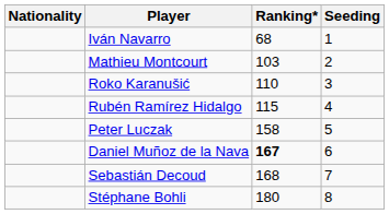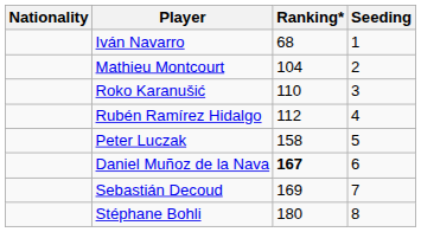 <table class="wikitable" border="1">
 <tr>
 <th>Nationality</th>
 <th>Player</th>
 <th>Ranking*</th>
 <th>Seeding</th>
 </tr>
 <tr>
 <td></td>
 <td><a href='#'>Iván Navarro</a></td>
 <td>68</td>
 <td>1</td>
 </tr>
 <tr>
 <td></td>
 <td><a href='#'>Mathieu Montcourt</a></td>
-<td>103</td>
+<td>104</td>
 <td>2</td>
 </tr>
 <tr>
 <td></td>
 <td><a href='#'>Roko Karanušić</a></td>
 <td>110</td>
 <td>3</td>
 </tr>
 <tr>
 <td></td>
 <td><a href='#'>Rubén Ramírez Hidalgo</a></td>
-<td>115</td>
+<td>112</td>
 <td>4</td>
 </tr>
 <tr>
 <td></td>
 <td><a href='#'>Peter Luczak</a></td>
 <td>158</td>
 <td>5</td>
 </tr>
 <tr>
 <td></td>
 <td><a href='#'>Daniel Muñoz de la Nava</a></td>
 <td><strong>167</strong></td>
 <td>6</td>
 </tr>
 <tr>
 <td></td>
 <td><a href='#'>Sebastián Decoud</a></td>
-<td>168</td>
+<td>169</td>
 <td>7</td>
 </tr>
 <tr>
 <td></td>
 <td><a href='#'>Stéphane Bohli</a></td>
 <td>180</td>
 <td>8</td>
 </tr>
 </table>
